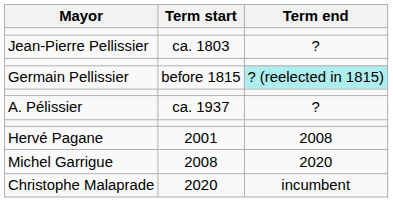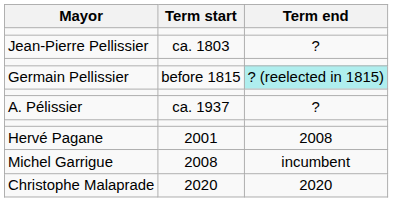 <table class="wikitable">
 <tr>
 <th>Mayor</th>
 <th>Term start</th>
 <th>Term end</th>
 </tr>
 <tr>
 <td></td>
 <td align=center></td>
 <td align=center></td>
 </tr>
 <tr>
 <td>Jean-Pierre Pellissier</td>
 <td align=center>ca. 1803</td>
 <td align=center>?</td>
 </tr>
 <tr>
 <td></td>
 <td align=center></td>
 <td align=center></td>
 </tr>
 <tr>
 <td>Germain Pellissier</td>
 <td align=center>before 1815</td>
 <td align=center style="background: paleturquoise;">? (reelected in 1815)</td>
 </tr>
 <tr>
 <td></td>
 <td align=center></td>
 <td align=center></td>
 </tr>
 <tr>
 <td>A. Pélissier</td>
 <td align=center>ca. 1937</td>
 <td align=center>?</td>
 </tr>
 <tr>
 <td></td>
 <td align=center></td>
 <td align=center></td>
 </tr>
 <tr>
 <td>Hervé Pagane</td>
 <td align=center>2001</td>
 <td align=center>2008</td>
 </tr>
 <tr>
 <td>Michel Garrigue</td>
 <td align=center>2008</td>
-<td align=center>2020</td>
+<td align=center>incumbent</td>
 </tr>
 <tr>
 <td>Christophe Malaprade</td>
 <td align=center>2020</td>
-<td align=center>incumbent</td>
+<td align=center>2020</td>
 </tr>
 </table>
